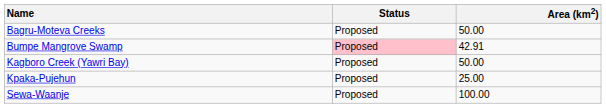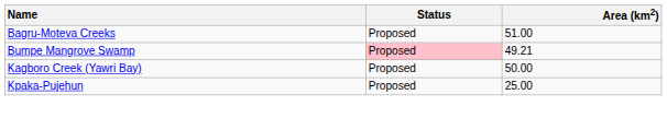 <table width="75%" class="wikitable" style="margin:0 0 1em 1em; clear:right; text-align:left" cellspacing="10" cellpadding="5">
 <tr>
 <th style="text-align:left">Name</th>
 <th style="text-align:centre">Status</th>
 <th style="text-align:right">Area (km<sup>2</sup>)</th>
 </tr>
 <tr ---->
 <td><a href='#'>Bagru-Moteva Creeks</a></td>
 <td>Proposed</td>
-<td align=left>50.00</td>
+<td align=left>51.00</td>
 </tr>
 <tr ---->
 <td><a href='#'>Bumpe Mangrove Swamp</a></td>
 <td style="background: pink;">Proposed</td>
-<td align=left>42.91</td>
+<td align=left>49.21</td>
 </tr>
 <tr ---->
 <td><a href='#'>Kagboro Creek (Yawri Bay)</a></td>
 <td>Proposed</td>
 <td align=left>50.00</td>
 </tr>
 <tr ---->
 <td><a href='#'>Kpaka-Pujehun</a></td>
 <td>Proposed</td>
 <td align=left>25.00</td>
 </tr>
-<tr ---->
-<td><a href='#'>Sewa-Waanje</a></td>
-<td>Proposed</td>
-<td align=left>100.00</td>
-</tr>
 </table>
